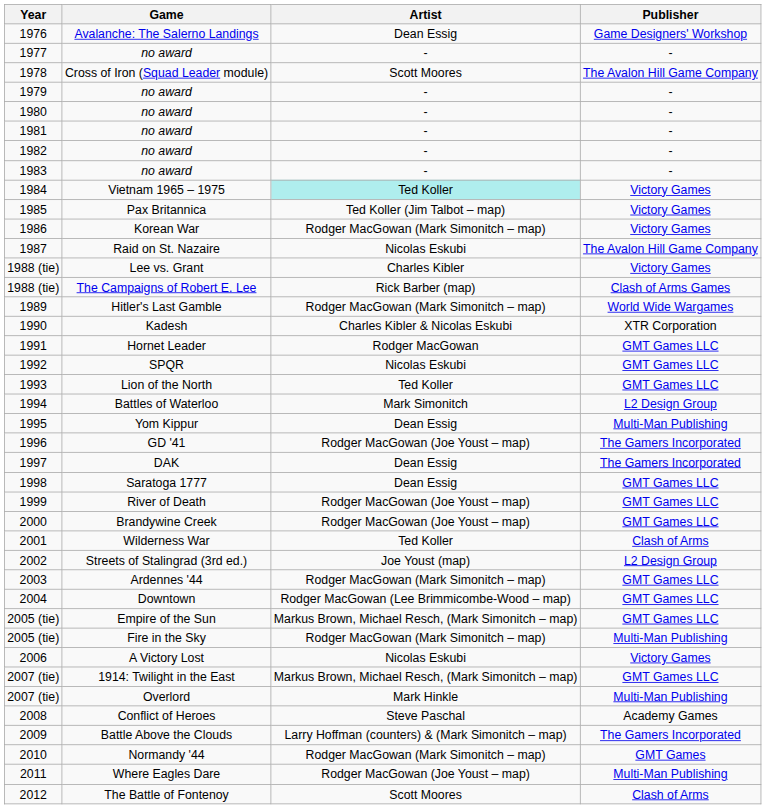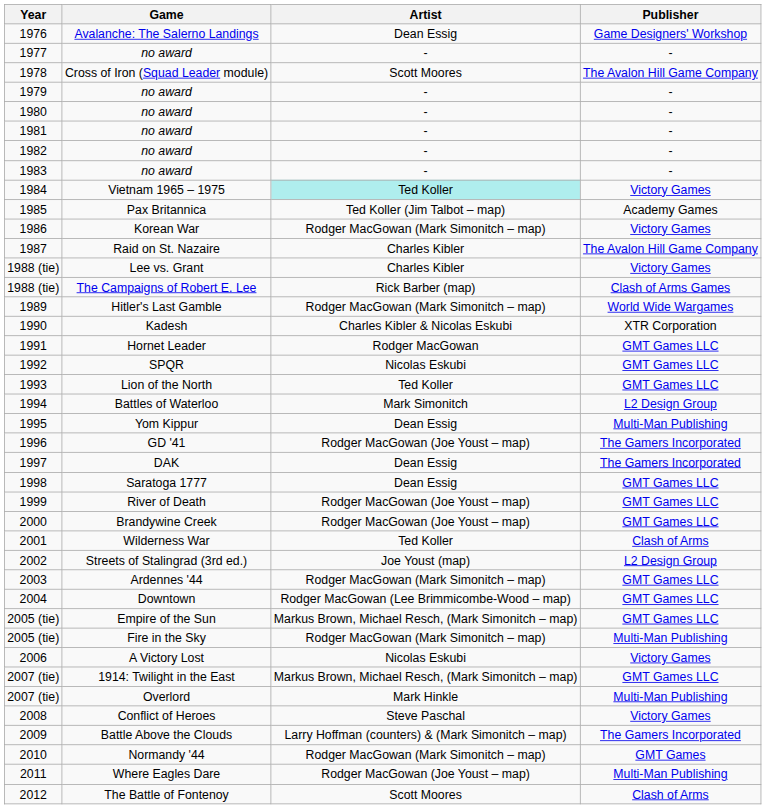 <table class="wikitable" style="font-size: 95%">
 <tr>
 <th>Year</th>
 <th>Game</th>
 <th>Artist</th>
 <th>Publisher</th>
 </tr>
 <tr align="center">
 <td>1976</td>
 <td><a href='#'>Avalanche: The Salerno Landings</a></td>
 <td>Dean Essig</td>
 <td><a href='#'>Game Designers' Workshop</a></td>
 </tr>
 <tr align="center">
 <td>1977</td>
 <td><em>no award</em></td>
 <td>-</td>
 <td>-</td>
 </tr>
 <tr align="center">
 <td>1978</td>
 <td>Cross of Iron (<a href='#'>Squad Leader</a> module)</td>
 <td>Scott Moores</td>
 <td><a href='#'>The Avalon Hill Game Company</a></td>
 </tr>
 <tr align="center">
 <td>1979</td>
 <td><em>no award</em></td>
 <td>-</td>
 <td>-</td>
 </tr>
 <tr align="center">
 <td>1980</td>
 <td><em>no award</em></td>
 <td>-</td>
 <td>-</td>
 </tr>
 <tr align="center">
 <td>1981</td>
 <td><em>no award</em></td>
 <td>-</td>
 <td>-</td>
 </tr>
 <tr align="center">
 <td>1982</td>
 <td><em>no award</em></td>
 <td>-</td>
 <td>-</td>
 </tr>
 <tr align="center">
 <td>1983</td>
 <td><em>no award</em></td>
 <td>-</td>
 <td>-</td>
 </tr>
 <tr align="center">
 <td>1984</td>
 <td>Vietnam 1965 – 1975</td>
 <td style="background: paleturquoise;">Ted Koller</td>
 <td><a href='#'>Victory Games</a></td>
 </tr>
 <tr align="center">
 <td>1985</td>
 <td>Pax Britannica</td>
 <td>Ted Koller (Jim Talbot – map)</td>
-<td><a href='#'>Victory Games</a></td>
+<td>Academy Games</td>
 </tr>
 <tr align="center">
 <td>1986</td>
 <td>Korean War</td>
 <td>Rodger MacGowan (Mark Simonitch – map)</td>
 <td><a href='#'>Victory Games</a></td>
 </tr>
 <tr align="center">
 <td>1987</td>
 <td>Raid on St. Nazaire</td>
-<td>Nicolas Eskubi</td>
+<td>Charles Kibler</td>
 <td><a href='#'>The Avalon Hill Game Company</a></td>
 </tr>
 <tr align="center">
 <td>1988 (tie)</td>
 <td>Lee vs. Grant</td>
 <td>Charles Kibler</td>
 <td><a href='#'>Victory Games</a></td>
 </tr>
 <tr align="center">
 <td>1988 (tie)</td>
 <td><a href='#'>The Campaigns of Robert E. Lee</a></td>
 <td>Rick Barber (map)</td>
 <td><a href='#'>Clash of Arms Games</a></td>
 </tr>
 <tr align="center">
 <td>1989</td>
 <td>Hitler's Last Gamble</td>
 <td>Rodger MacGowan (Mark Simonitch – map)</td>
 <td><a href='#'>World Wide Wargames</a></td>
 </tr>
 <tr align="center">
 <td>1990</td>
 <td>Kadesh</td>
 <td>Charles Kibler & Nicolas Eskubi</td>
 <td>XTR Corporation</td>
 </tr>
 <tr align="center">
 <td>1991</td>
 <td>Hornet Leader</td>
 <td>Rodger MacGowan</td>
 <td><a href='#'>GMT Games LLC</a></td>
 </tr>
 <tr align="center">
 <td>1992</td>
 <td>SPQR</td>
 <td>Nicolas Eskubi</td>
 <td><a href='#'>GMT Games LLC</a></td>
 </tr>
 <tr align="center">
 <td>1993</td>
 <td>Lion of the North</td>
 <td>Ted Koller</td>
 <td><a href='#'>GMT Games LLC</a></td>
 </tr>
 <tr align="center">
 <td>1994</td>
 <td>Battles of Waterloo</td>
 <td>Mark Simonitch</td>
 <td><a href='#'>L2 Design Group</a></td>
 </tr>
 <tr align="center">
 <td>1995</td>
 <td>Yom Kippur</td>
 <td>Dean Essig</td>
 <td><a href='#'>Multi-Man Publishing</a></td>
 </tr>
 <tr align="center">
 <td>1996</td>
 <td>GD '41</td>
 <td>Rodger MacGowan (Joe Youst – map)</td>
 <td><a href='#'>The Gamers Incorporated</a></td>
 </tr>
 <tr align="center">
 <td>1997</td>
 <td>DAK</td>
 <td>Dean Essig</td>
 <td><a href='#'>The Gamers Incorporated</a></td>
 </tr>
 <tr align="center">
 <td>1998</td>
 <td>Saratoga 1777</td>
 <td>Dean Essig</td>
 <td><a href='#'>GMT Games LLC</a></td>
 </tr>
 <tr align="center">
 <td>1999</td>
 <td>River of Death</td>
 <td>Rodger MacGowan (Joe Youst – map)</td>
 <td><a href='#'>GMT Games LLC</a></td>
 </tr>
 <tr align="center">
 <td>2000</td>
 <td>Brandywine Creek</td>
 <td>Rodger MacGowan (Joe Youst – map)</td>
 <td><a href='#'>GMT Games LLC</a></td>
 </tr>
 <tr align="center">
 <td>2001</td>
 <td>Wilderness War</td>
 <td>Ted Koller</td>
 <td><a href='#'>Clash of Arms</a></td>
 </tr>
 <tr align="center">
 <td>2002</td>
 <td>Streets of Stalingrad (3rd ed.)</td>
 <td>Joe Youst (map)</td>
 <td><a href='#'>L2 Design Group</a></td>
 </tr>
 <tr align="center">
 <td>2003</td>
 <td>Ardennes '44</td>
 <td>Rodger MacGowan (Mark Simonitch – map)</td>
 <td><a href='#'>GMT Games LLC</a></td>
 </tr>
 <tr align="center">
 <td>2004</td>
 <td>Downtown</td>
 <td>Rodger MacGowan (Lee Brimmicombe-Wood – map)</td>
 <td><a href='#'>GMT Games LLC</a></td>
 </tr>
 <tr align="center">
 <td>2005 (tie)</td>
 <td>Empire of the Sun</td>
 <td>Markus Brown, Michael Resch, (Mark Simonitch – map)</td>
 <td><a href='#'>GMT Games LLC</a></td>
 </tr>
 <tr align="center">
 <td>2005 (tie)</td>
 <td>Fire in the Sky</td>
 <td>Rodger MacGowan (Mark Simonitch – map)</td>
 <td><a href='#'>Multi-Man Publishing</a></td>
 </tr>
 <tr align="center">
 <td>2006</td>
 <td>A Victory Lost</td>
 <td>Nicolas Eskubi</td>
 <td><a href='#'>Victory Games</a></td>
 </tr>
 <tr align="center">
 <td>2007 (tie)</td>
 <td>1914: Twilight in the East</td>
 <td>Markus Brown, Michael Resch, (Mark Simonitch – map)</td>
 <td><a href='#'>GMT Games LLC</a></td>
 </tr>
 <tr align="center">
 <td>2007 (tie)</td>
 <td>Overlord</td>
 <td>Mark Hinkle</td>
 <td><a href='#'>Multi-Man Publishing</a></td>
 </tr>
 <tr align="center">
 <td>2008</td>
 <td>Conflict of Heroes</td>
 <td>Steve Paschal</td>
-<td>Academy Games</td>
+<td><a href='#'>Victory Games</a></td>
 </tr>
 <tr align="center">
 <td>2009</td>
 <td>Battle Above the Clouds</td>
 <td>Larry Hoffman (counters) & (Mark Simonitch – map)</td>
 <td><a href='#'>The Gamers Incorporated</a></td>
 </tr>
 <tr align="center">
 <td>2010</td>
 <td>Normandy '44</td>
 <td>Rodger MacGowan (Mark Simonitch – map)</td>
 <td><a href='#'>GMT Games</a></td>
 </tr>
 <tr align="center">
 <td>2011</td>
 <td>Where Eagles Dare</td>
 <td>Rodger MacGowan (Joe Youst – map)</td>
 <td><a href='#'>Multi-Man Publishing</a></td>
 </tr>
 <tr align="center">
 <td>2012</td>
 <td>The Battle of Fontenoy</td>
 <td>Scott Moores</td>
 <td><a href='#'>Clash of Arms</a></td>
 </tr>
 </table>
